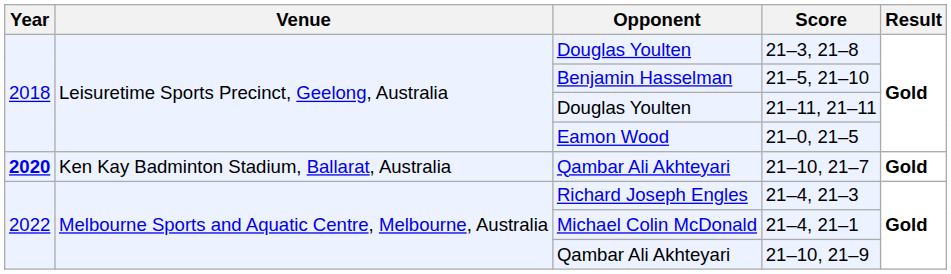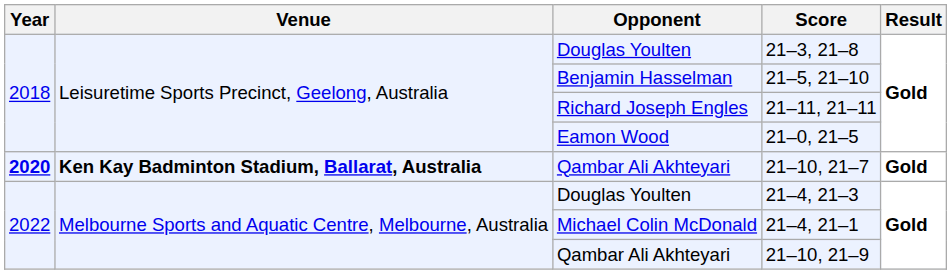 <table class="sortable wikitable" style="font-size: 90%;">
 <tr>
 <th>Year</th>
 <th>Venue</th>
 <th>Opponent</th>
 <th>Score</th>
 <th>Result</th>
 </tr>
 <tr style="background:#ECF2FF">
 <td rowspan="4" align="center"><a href='#'>2018</a></td>
 <td rowspan="4" align="left">Leisuretime Sports Precinct, <a href='#'>Geelong</a>, Australia</td>
 <td align="left"> <a href='#'>Douglas Youlten</a></td>
 <td>21–3, 21–8</td>
 <td rowspan="4" style="text-align:left; background:white"> <strong>Gold</strong></td>
 </tr>
 <tr style="background:#ECF2FF">
 <td align="left"> <a href='#'>Benjamin Hasselman</a></td>
 <td>21–5, 21–10</td>
 </tr>
 <tr style="background:#ECF2FF">
-<td align="left"> Douglas Youlten</td>
+<td align="left"> <a href='#'>Richard Joseph Engles</a></td>
 <td>21–11, 21–11</td>
 </tr>
 <tr style="background:#ECF2FF">
 <td align="left"> <a href='#'>Eamon Wood</a></td>
 <td>21–0, 21–5</td>
 </tr>
 <tr style="background:#ECF2FF">
 <td align="center"><strong><a href='#'>2020</a></strong></td>
-<td align="left">Ken Kay Badminton Stadium, <a href='#'>Ballarat</a>, Australia</td>
+<td align="left"><strong>Ken Kay Badminton Stadium, <a href='#'>Ballarat</a>, Australia</strong></td>
 <td align="left"> <a href='#'>Qambar Ali Akhteyari</a></td>
 <td>21–10, 21–7</td>
 <td style="text-align:left; background:white"> <strong>Gold</strong></td>
 </tr>
 <tr style="background:#ECF2FF">
 <td rowspan="3" align="center"><a href='#'>2022</a></td>
 <td rowspan="3" align="left"><a href='#'>Melbourne Sports and Aquatic Centre</a>, <a href='#'>Melbourne</a>, Australia</td>
-<td align="left"> <a href='#'>Richard Joseph Engles</a></td>
+<td align="left"> Douglas Youlten</td>
 <td>21–4, 21–3</td>
 <td rowspan="3" style="text-align:left; background:white"> <strong>Gold</strong></td>
 </tr>
 <tr style="background:#ECF2FF">
 <td align="left"> <a href='#'>Michael Colin McDonald</a></td>
 <td>21–4, 21–1</td>
 </tr>
 <tr style="background:#ECF2FF">
 <td align="left"> Qambar Ali Akhteyari</td>
 <td>21–10, 21–9</td>
 </tr>
 </table>
